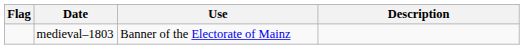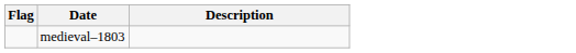 <table class="wikitable">
 <tr>
 <th>Flag</th>
 <th style="width:100px">Date</th>
-<th style="width:250px">Use</th>
 <th style="width:250px">Description</th>
 </tr>
 <tr>
 <td></td>
 <td>medieval–1803</td>
-<td>Banner of the <a href='#'>Electorate of Mainz</a></td>
 <td></td>
 </tr>
 </table>
